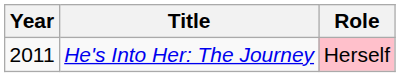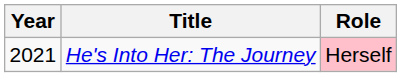 <table class="wikitable">
 <tr>
 <th>Year</th>
 <th>Title</th>
 <th>Role</th>
 </tr>
 <tr>
-<td>2011</td>
+<td>2021</td>
 <td><em><a href='#'>He's Into Her: The Journey</a></em></td>
 <td style="background: pink;">Herself</td>
 </tr>
 </table>
